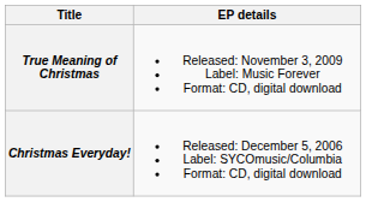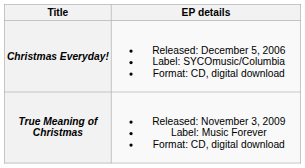 <table class="wikitable plainrowheaders" style="text-align:center;">
 <tr>
 <th scope="col" style="width:10em;">Title</th>
 <th scope="col" style="width:18em;">EP details</th>
 </tr>
 <tr>
+<th scope="row"><em>Christmas Everyday!</em></th>
+<td><br><ul><li>Released: December 5, 2006</li><li>Label: SYCOmusic/Columbia</li><li>Format: CD, digital download</li></ul></td>
+</tr>
+<tr>
 <th scope="row"><em>True Meaning of Christmas</em></th>
 <td><br><ul><li>Released: November 3, 2009</li><li>Label: Music Forever</li><li>Format: CD, digital download</li></ul></td>
 </tr>
-<tr>
-<th scope="row"><em>Christmas Everyday!</em></th>
-<td><br><ul><li>Released: December 5, 2006</li><li>Label: SYCOmusic/Columbia</li><li>Format: CD, digital download</li></ul></td>
-</tr>
 </table>
